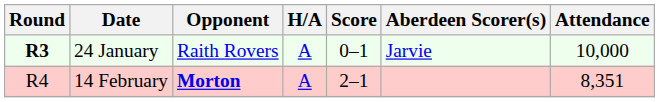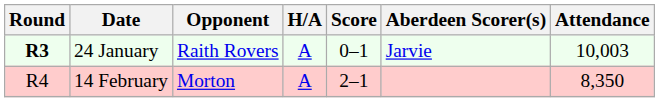 <table class="wikitable" style="text-align:center">
 <tr>
 <th>Round</th>
 <th>Date</th>
 <th>Opponent</th>
 <th>H/A</th>
 <th>Score</th>
 <th>Aberdeen Scorer(s)</th>
 <th>Attendance</th>
 </tr>
 <tr bgcolor=#EEFFEE>
 <td><strong>R3</strong></td>
 <td align=left>24 January</td>
 <td align=left><a href='#'>Raith Rovers</a></td>
 <td><a href='#'>A</a></td>
 <td>0–1</td>
 <td align=left><a href='#'>Jarvie</a></td>
-<td>10,000</td>
+<td>10,003</td>
 </tr>
 <tr bgcolor=#FFCCCC>
 <td>R4</td>
 <td align=left>14 February</td>
-<td align=left><strong><a href='#'>Morton</a></strong></td>
+<td align=left><a href='#'>Morton</a></td>
 <td><a href='#'>A</a></td>
 <td>2–1</td>
 <td align=left></td>
-<td>8,351</td>
+<td>8,350</td>
 </tr>
 <tr>
 </tr>
 </table>
